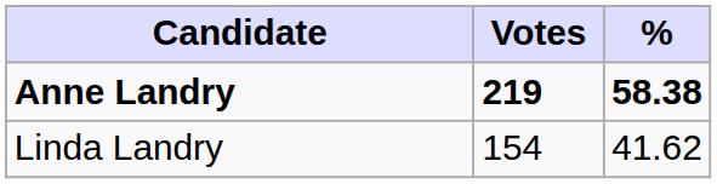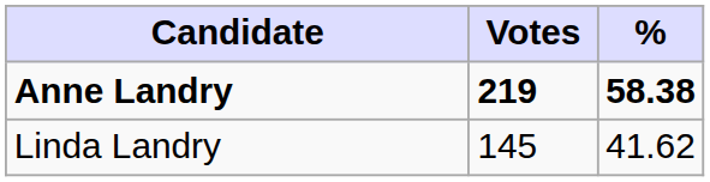 <table class="wikitable">
 <tr>
 <th style="background:#ddf; width:200px;">Candidate</th>
 <th style="background:#ddf; width:50px;">Votes</th>
 <th style="background:#ddf; width:30px;">%</th>
 </tr>
 <tr>
 <td><strong>Anne Landry</strong></td>
 <td><strong>219</strong></td>
 <td><strong>58.38</strong></td>
 </tr>
 <tr>
 <td>Linda Landry</td>
-<td>154</td>
+<td>145</td>
 <td>41.62</td>
 </tr>
 </table>
